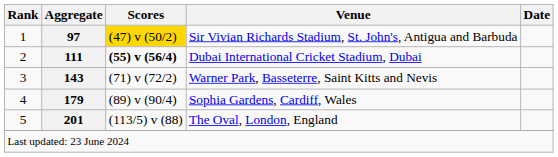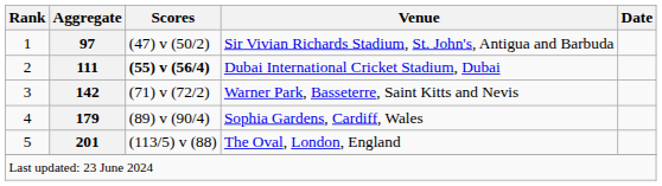 <table class="wikitable plainrowheaders">
 <tr>
 <th scope=col>Rank</th>
 <th scope=col>Aggregate</th>
 <th scope=col>Scores</th>
 <th scope=col>Venue</th>
 <th scope=col>Date</th>
 </tr>
 <tr>
 <td align=center>1</td>
 <th scope=row style=text-align:center;>97</th>
-<td style="background: gold;"> (47) v  (50/2)</td>
+<td> (47) v  (50/2)</td>
 <td><a href='#'>Sir Vivian Richards Stadium</a>, <a href='#'>St. John's</a>, Antigua and Barbuda</td>
 <td> </td>
 </tr>
 <tr>
 <td align=center>2</td>
 <th scope=row style=text-align:center;>111</th>
 <td><strong> (55) v  (56/4)</strong></td>
 <td><a href='#'>Dubai International Cricket Stadium</a>, <a href='#'>Dubai</a></td>
 <td> </td>
 </tr>
 <tr>
 <td align=center>3</td>
-<th scope=row style=text-align:center;>143</th>
+<th scope=row style=text-align:center;>142</th>
 <td> (71) v  (72/2)</td>
 <td><a href='#'>Warner Park</a>, <a href='#'>Basseterre</a>, Saint Kitts and Nevis</td>
 <td></td>
 </tr>
 <tr>
 <td align=center>4</td>
 <th scope=row style=text-align:center;>179</th>
 <td> (89) v  (90/4)</td>
 <td><a href='#'>Sophia Gardens</a>, <a href='#'>Cardiff</a>, Wales</td>
 <td></td>
 </tr>
 <tr>
 <td align=center>5</td>
 <th scope=row style=text-align:center;>201</th>
 <td> (113/5) v  (88)</td>
 <td><a href='#'>The Oval</a>, <a href='#'>London</a>, England</td>
 <td></td>
 </tr>
 <tr>
 </tr>
 <tr class=sortbottom>
 <td colspan=5><small>Last updated: 23 June 2024</small></td>
 </tr>
 </table>
